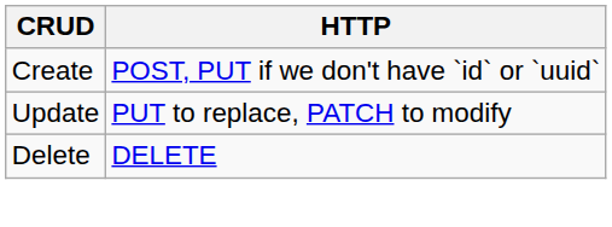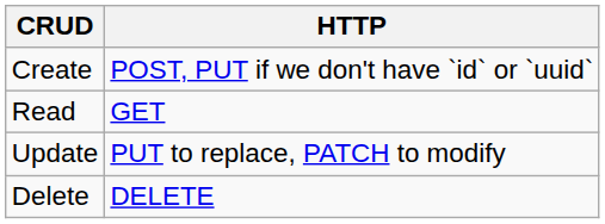 <table class="wikitable">
 <tr>
 <th>CRUD</th>
 <th>HTTP</th>
 </tr>
 <tr>
 <td>Create</td>
 <td><a href='#'>POST, PUT</a> if we don't have `id` or `uuid`</td>
 </tr>
 <tr>
+<td>Read</td>
+<td><a href='#'>GET</a></td>
+</tr>
+<tr>
 <td>Update</td>
 <td><a href='#'>PUT</a> to replace, <a href='#'>PATCH</a> to modify</td>
 </tr>
 <tr>
 <td>Delete</td>
 <td><a href='#'>DELETE</a></td>
 </tr>
 </table>
